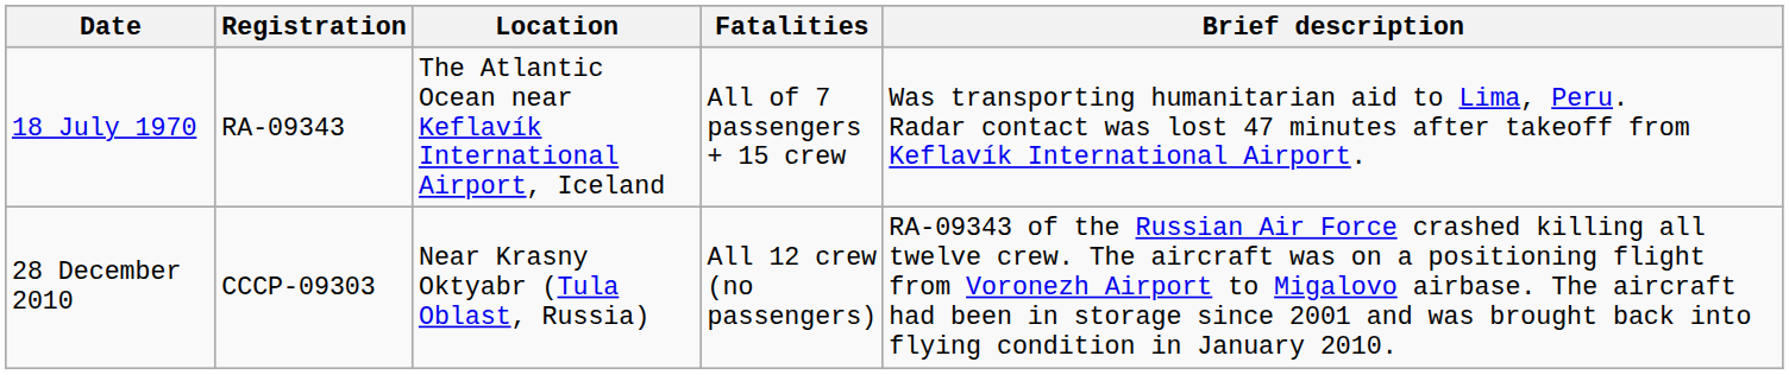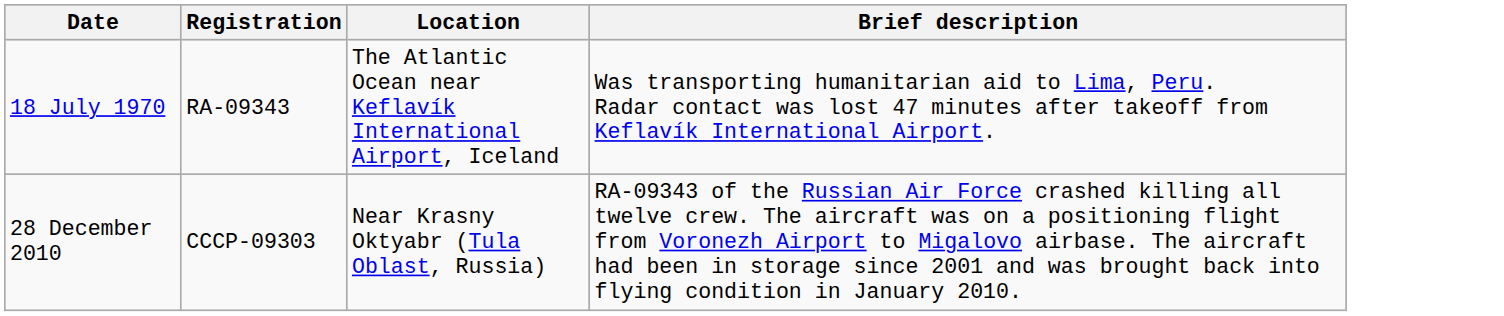 <table class="wikitable">
 <tr>
 <th style="width:100px;">Date</th>
 <th width="75">Registration</th>
 <th style="width:140px;">Location</th>
-<th width="50">Fatalities</th>
 <th style="width:450px;">Brief description</th>
 </tr>
 <tr>
 <td><a href='#'>18 July 1970</a></td>
 <td>RA-09343</td>
 <td>The Atlantic Ocean near <a href='#'>Keflavík International Airport</a>, Iceland</td>
-<td>All of 7 passengers + 15 crew</td>
 <td>Was transporting humanitarian aid to <a href='#'>Lima</a>, <a href='#'>Peru</a>.<br>Radar contact was lost 47 minutes after takeoff from <a href='#'>Keflavík International Airport</a>.</td>
 </tr>
 <tr>
 <td>28 December 2010</td>
 <td>СССР-09303</td>
 <td>Near Krasny Oktyabr (<a href='#'>Tula Oblast</a>, Russia)</td>
-<td>All 12 crew<br>(no passengers)</td>
 <td>RA-09343 of the <a href='#'>Russian Air Force</a> crashed killing all twelve crew. The aircraft was on a positioning flight from <a href='#'>Voronezh Airport</a> to <a href='#'>Migalovo</a> airbase. The aircraft had been in storage since 2001 and was brought back into flying condition in January 2010.</td>
 </tr>
 </table>
